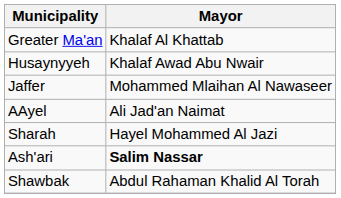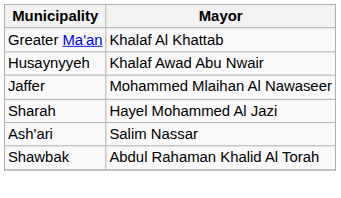 <table class="wikitable">
 <tr>
 <th>Municipality</th>
 <th>Mayor</th>
 </tr>
 <tr>
 <td>Greater <a href='#'>Ma'an</a></td>
 <td>Khalaf Al Khattab</td>
 </tr>
 <tr>
 <td>Husaynyyeh</td>
 <td>Khalaf Awad Abu Nwair</td>
 </tr>
 <tr>
 <td>Jaffer</td>
 <td>Mohammed Mlaihan Al Nawaseer</td>
 </tr>
 <tr>
-<td>AAyel</td>
-<td>Ali Jad'an Naimat</td>
-</tr>
-<tr>
 <td>Sharah</td>
 <td>Hayel Mohammed Al Jazi</td>
 </tr>
 <tr>
 <td>Ash'ari</td>
-<td><strong>Salim Nassar</strong></td>
+<td>Salim Nassar</td>
 </tr>
 <tr>
 <td>Shawbak</td>
 <td>Abdul Rahaman Khalid Al Torah</td>
 </tr>
 <tr>
 </tr>
 </table>
